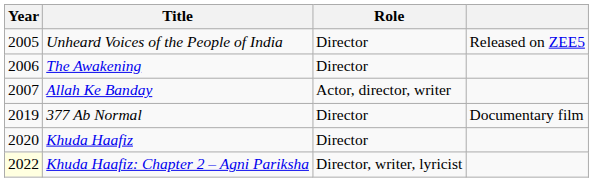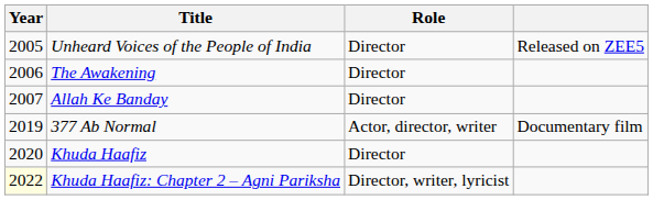 <table class="wikitable sortable">
 <tr>
 <th>Year</th>
 <th>Title</th>
 <th>Role</th>
 <th></th>
 </tr>
 <tr>
 <td>2005</td>
 <td><em>Unheard Voices of the People of India</em></td>
 <td>Director</td>
 <td>Released on <a href='#'>ZEE5</a></td>
 </tr>
 <tr>
 <td>2006</td>
 <td><em><a href='#'>The Awakening</a></em></td>
 <td>Director</td>
 <td></td>
 </tr>
 <tr>
 <td>2007</td>
 <td><em><a href='#'>Allah Ke Banday</a></em></td>
-<td>Actor, director, writer</td>
+<td>Director</td>
 <td></td>
 </tr>
 <tr>
 <td>2019</td>
 <td><em>377 Ab Normal</em></td>
-<td>Director</td>
+<td>Actor, director, writer</td>
 <td>Documentary film</td>
 </tr>
 <tr>
 <td>2020</td>
 <td><em><a href='#'>Khuda Haafiz</a></em></td>
 <td>Director</td>
 <td></td>
 </tr>
 <tr>
 <td style="background: lightyellow;">2022</td>
 <td><em><a href='#'>Khuda Haafiz: Chapter 2 – Agni Pariksha</a></em></td>
 <td>Director, writer, lyricist</td>
 <td></td>
 </tr>
 </table>
